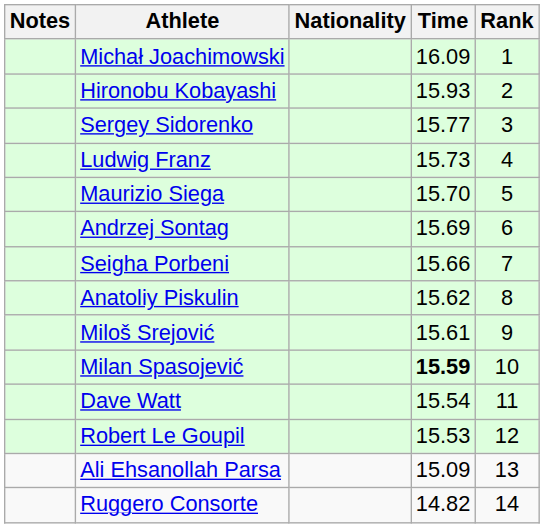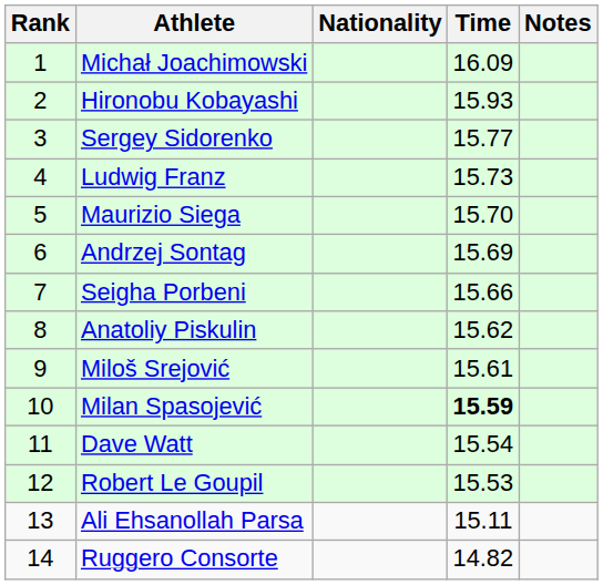 <table class="wikitable sortable" style="text-align:center">
 <tr>
-<th>Notes</th>
+<th>Rank</th>
 <th>Athlete</th>
 <th>Nationality</th>
 <th>Time</th>
-<th>Rank</th>
+<th>Notes</th>
 </tr>
 <tr bgcolor=ddffdd>
-<td></td>
+<td>1</td>
 <td align=left><a href='#'>Michał Joachimowski</a></td>
 <td align=left></td>
 <td>16.09</td>
-<td>1</td>
+<td></td>
 </tr>
 <tr bgcolor=ddffdd>
-<td></td>
+<td>2</td>
 <td align=left><a href='#'>Hironobu Kobayashi</a></td>
 <td align=left></td>
 <td>15.93</td>
-<td>2</td>
+<td></td>
 </tr>
 <tr bgcolor=ddffdd>
-<td></td>
+<td>3</td>
 <td align=left><a href='#'>Sergey Sidorenko</a></td>
 <td align=left></td>
 <td>15.77</td>
-<td>3</td>
+<td></td>
 </tr>
 <tr bgcolor=ddffdd>
-<td></td>
+<td>4</td>
 <td align=left><a href='#'>Ludwig Franz</a></td>
 <td align=left></td>
 <td>15.73</td>
-<td>4</td>
+<td></td>
 </tr>
 <tr bgcolor=ddffdd>
-<td></td>
+<td>5</td>
 <td align=left><a href='#'>Maurizio Siega</a></td>
 <td align=left></td>
 <td>15.70</td>
-<td>5</td>
+<td></td>
 </tr>
 <tr bgcolor=ddffdd>
-<td></td>
+<td>6</td>
 <td align=left><a href='#'>Andrzej Sontag</a></td>
 <td align=left></td>
 <td>15.69</td>
-<td>6</td>
+<td></td>
 </tr>
 <tr bgcolor=ddffdd>
-<td></td>
+<td>7</td>
 <td align=left><a href='#'>Seigha Porbeni</a></td>
 <td align=left></td>
 <td>15.66</td>
-<td>7</td>
+<td></td>
 </tr>
 <tr bgcolor=ddffdd>
-<td></td>
+<td>8</td>
 <td align=left><a href='#'>Anatoliy Piskulin</a></td>
 <td align=left></td>
 <td>15.62</td>
-<td>8</td>
+<td></td>
 </tr>
 <tr bgcolor=ddffdd>
-<td></td>
+<td>9</td>
 <td align=left><a href='#'>Miloš Srejović</a></td>
 <td align=left></td>
 <td>15.61</td>
-<td>9</td>
+<td></td>
 </tr>
 <tr bgcolor=ddffdd>
-<td></td>
+<td>10</td>
 <td align=left><a href='#'>Milan Spasojević</a></td>
 <td align=left></td>
 <td><strong>15.59</strong></td>
-<td>10</td>
+<td></td>
 </tr>
 <tr bgcolor=ddffdd>
-<td></td>
+<td>11</td>
 <td align=left><a href='#'>Dave Watt</a></td>
 <td align=left></td>
 <td>15.54</td>
-<td>11</td>
+<td></td>
 </tr>
 <tr bgcolor=ddffdd>
-<td></td>
+<td>12</td>
 <td align=left><a href='#'>Robert Le Goupil</a></td>
 <td align=left></td>
 <td>15.53</td>
-<td>12</td>
+<td></td>
 </tr>
 <tr>
-<td></td>
+<td>13</td>
 <td align=left><a href='#'>Ali Ehsanollah Parsa</a></td>
 <td align=left></td>
-<td>15.09</td>
-<td>13</td>
+<td>15.11</td>
+<td></td>
 </tr>
 <tr>
-<td></td>
+<td>14</td>
 <td align=left><a href='#'>Ruggero Consorte</a></td>
 <td align=left></td>
 <td>14.82</td>
-<td>14</td>
+<td></td>
 </tr>
 </table>
